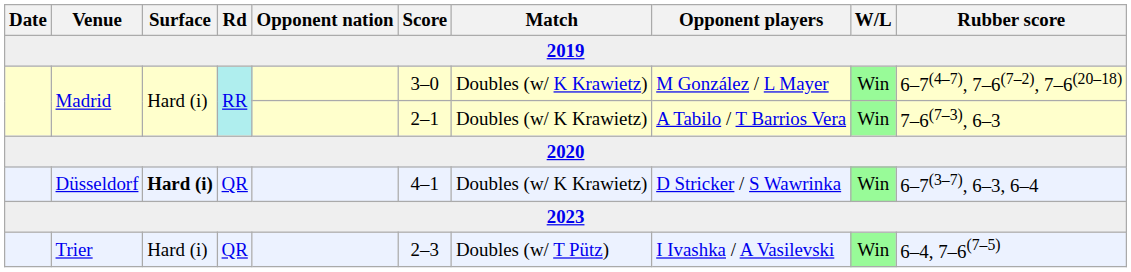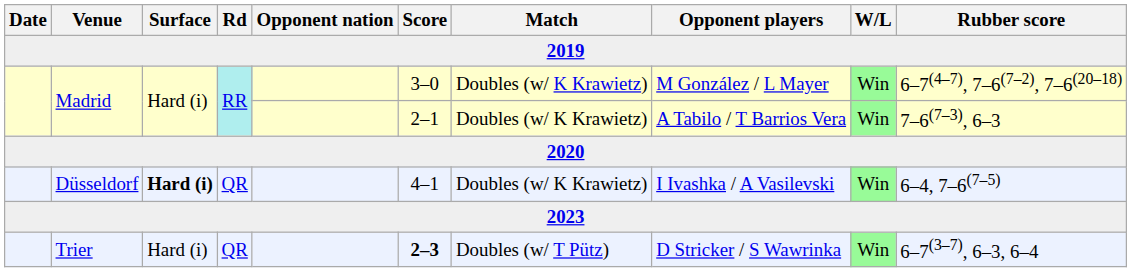 <table class="wikitable nowrap" style=font-size:96%>
 <tr>
 <th>Date</th>
 <th>Venue</th>
 <th>Surface</th>
 <th>Rd</th>
 <th>Opponent nation</th>
 <th>Score</th>
 <th>Match</th>
 <th>Opponent players</th>
 <th>W/L</th>
 <th>Rubber score</th>
 </tr>
 <tr bgcolor="efefef">
 <td colspan="10" align="center"><strong><a href='#'>2019</a></strong></td>
 </tr>
 <tr bgcolor="ffffcc">
 <td rowspan="2"></td>
 <td rowspan="2"><a href='#'>Madrid</a></td>
 <td rowspan="2">Hard (i)</td>
 <td rowspan="2" align="center" bgcolor="afeeee"><a href='#'>RR</a></td>
 <td></td>
 <td align="center">3–0</td>
 <td>Doubles (w/ <a href='#'>K Krawietz</a>)</td>
 <td><a href='#'>M González</a> / <a href='#'>L Mayer</a></td>
 <td bgcolor=98FB98 align=center>Win</td>
 <td>6–7<sup>(4–7)</sup>, 7–6<sup>(7–2)</sup>, 7–6<sup>(20–18)</sup></td>
 </tr>
 <tr bgcolor="ffffcc">
 <td></td>
 <td align="center">2–1</td>
 <td>Doubles (w/ K Krawietz)</td>
 <td><a href='#'>A Tabilo</a> / <a href='#'>T Barrios Vera</a></td>
 <td bgcolor=98FB98 align=center>Win</td>
 <td>7–6<sup>(7–3)</sup>, 6–3</td>
 </tr>
 <tr bgcolor="efefef">
 <td colspan="10" align="center"><strong><a href='#'>2020</a></strong></td>
 </tr>
 <tr bgcolor="ecf2ff">
 <td></td>
 <td><a href='#'>Düsseldorf</a></td>
 <td><strong>Hard (i)</strong></td>
 <td align="center"><a href='#'>QR</a></td>
 <td></td>
 <td align="center">4–1</td>
 <td>Doubles (w/ K Krawietz)</td>
-<td><a href='#'>D Stricker</a> / <a href='#'>S Wawrinka</a></td>
+<td><a href='#'>I Ivashka</a> / <a href='#'>A Vasilevski</a></td>
 <td bgcolor=98FB98 align=center>Win</td>
-<td>6–7<sup>(3–7)</sup>, 6–3, 6–4</td>
+<td>6–4, 7–6<sup>(7–5)</sup></td>
 </tr>
 <tr bgcolor=efefef class=sortbottom>
 <td colspan="10" align=center><strong><a href='#'>2023</a></strong></td>
 </tr>
 <tr bgcolor=ecf2ff>
 <td></td>
 <td><a href='#'>Trier</a></td>
 <td>Hard (i)</td>
 <td align=center><a href='#'>QR</a></td>
 <td></td>
-<td align=center>2–3</td>
+<td align=center><strong>2–3</strong></td>
 <td>Doubles (w/ <a href='#'>T Pütz</a>)</td>
-<td><a href='#'>I Ivashka</a> / <a href='#'>A Vasilevski</a></td>
+<td><a href='#'>D Stricker</a> / <a href='#'>S Wawrinka</a></td>
 <td bgcolor=98FB98 align=center>Win</td>
-<td>6–4, 7–6<sup>(7–5)</sup></td>
+<td>6–7<sup>(3–7)</sup>, 6–3, 6–4</td>
 </tr>
 </table>
